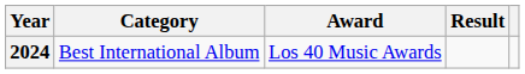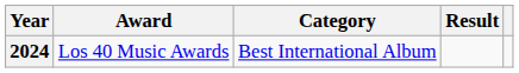 <table class="wikitable sortable plainrowheaders">
 <tr>
 <th scope="col">Year</th>
+<th scope="col">Award</th>
 <th scope="col">Category</th>
-<th scope="col">Award</th>
 <th scope="col">Result</th>
 <th scope="col" class="unsortable"></th>
 </tr>
 <tr>
 <th>2024</th>
+<td><a href='#'>Los 40 Music Awards</a></td>
 <td><a href='#'>Best International Album</a></td>
-<td><a href='#'>Los 40 Music Awards</a></td>
 <td></td>
 <td></td>
 </tr>
 </table>
